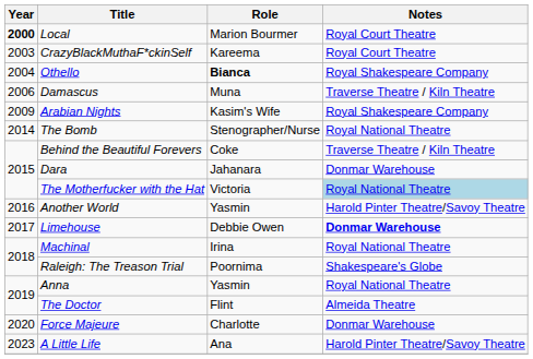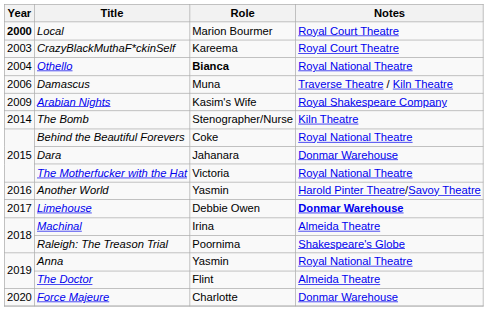 <table class="wikitable sortable">
 <tr>
 <th>Year</th>
 <th>Title</th>
 <th>Role</th>
 <th class="unsortable">Notes</th>
 </tr>
 <tr>
 <td><strong>2000</strong></td>
 <td><em>Local</em></td>
 <td>Marion Bourmer</td>
 <td><a href='#'>Royal Court Theatre</a></td>
 </tr>
 <tr>
 <td>2003</td>
 <td><em>CrazyBlackMuthaF*ckinSelf</em></td>
 <td>Kareema</td>
 <td><a href='#'>Royal Court Theatre</a></td>
 </tr>
 <tr>
 <td>2004</td>
 <td><em><a href='#'>Othello</a></em></td>
 <td><strong>Bianca</strong></td>
-<td><a href='#'>Royal Shakespeare Company</a></td>
+<td><a href='#'>Royal National Theatre</a></td>
 </tr>
 <tr>
 <td>2006</td>
 <td><em>Damascus</em></td>
 <td>Muna</td>
 <td><a href='#'>Traverse Theatre</a> / <a href='#'>Kiln Theatre</a></td>
 </tr>
 <tr>
 <td>2009</td>
 <td><em><a href='#'>Arabian Nights</a></em></td>
 <td>Kasim's Wife</td>
 <td><a href='#'>Royal Shakespeare Company</a></td>
 </tr>
 <tr>
 <td>2014</td>
 <td><em>The Bomb</em></td>
 <td>Stenographer/Nurse</td>
-<td><a href='#'>Royal National Theatre</a></td>
+<td><a href='#'>Kiln Theatre</a></td>
 </tr>
 <tr>
 <td rowspan=3>2015</td>
 <td><em>Behind the Beautiful Forevers</em></td>
 <td>Coke</td>
-<td><a href='#'>Traverse Theatre</a> / <a href='#'>Kiln Theatre</a></td>
+<td><a href='#'>Royal National Theatre</a></td>
 </tr>
 <tr>
 <td><em>Dara</em></td>
 <td>Jahanara</td>
 <td><a href='#'>Donmar Warehouse</a></td>
 </tr>
 <tr>
 <td><em><a href='#'>The Motherfucker with the Hat</a></em></td>
 <td>Victoria</td>
-<td style="background: lightblue;"><a href='#'>Royal National Theatre</a></td>
+<td><a href='#'>Royal National Theatre</a></td>
 </tr>
 <tr>
 <td>2016</td>
 <td><em>Another World</em></td>
 <td>Yasmin</td>
 <td><a href='#'>Harold Pinter Theatre</a>/<a href='#'>Savoy Theatre</a></td>
 </tr>
 <tr>
 <td>2017</td>
 <td><em><a href='#'>Limehouse</a></em></td>
 <td>Debbie Owen</td>
 <td><strong><a href='#'>Donmar Warehouse</a></strong></td>
 </tr>
 <tr>
 <td rowspan=2>2018</td>
 <td><em><a href='#'>Machinal</a></em></td>
 <td>Irina</td>
-<td><a href='#'>Royal National Theatre</a></td>
+<td><a href='#'>Almeida Theatre</a></td>
 </tr>
 <tr>
 <td><em>Raleigh: The Treason Trial</em></td>
 <td>Poornima</td>
 <td><a href='#'>Shakespeare's Globe</a></td>
 </tr>
 <tr>
 <td rowspan=2>2019</td>
 <td><em>Anna</em></td>
 <td>Yasmin</td>
 <td><a href='#'>Royal National Theatre</a></td>
 </tr>
 <tr>
 <td><em><a href='#'>The Doctor</a></em></td>
 <td>Flint</td>
 <td><a href='#'>Almeida Theatre</a></td>
 </tr>
 <tr>
 <td>2020</td>
 <td><em><a href='#'>Force Majeure</a></em></td>
 <td>Charlotte</td>
 <td><a href='#'>Donmar Warehouse</a></td>
 </tr>
 <tr>
-<td>2023</td>
-<td><em><a href='#'>A Little Life</a></em></td>
-<td>Ana</td>
-<td><a href='#'>Harold Pinter Theatre</a>/<a href='#'>Savoy Theatre</a></td>
-</tr>
-<tr>
 </tr>
 </table>
